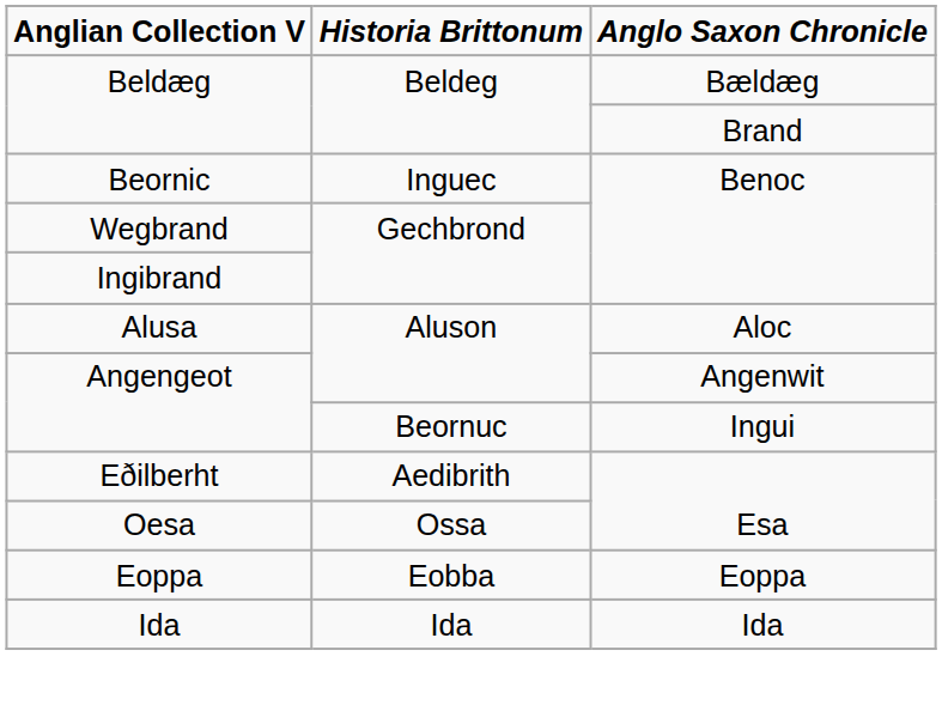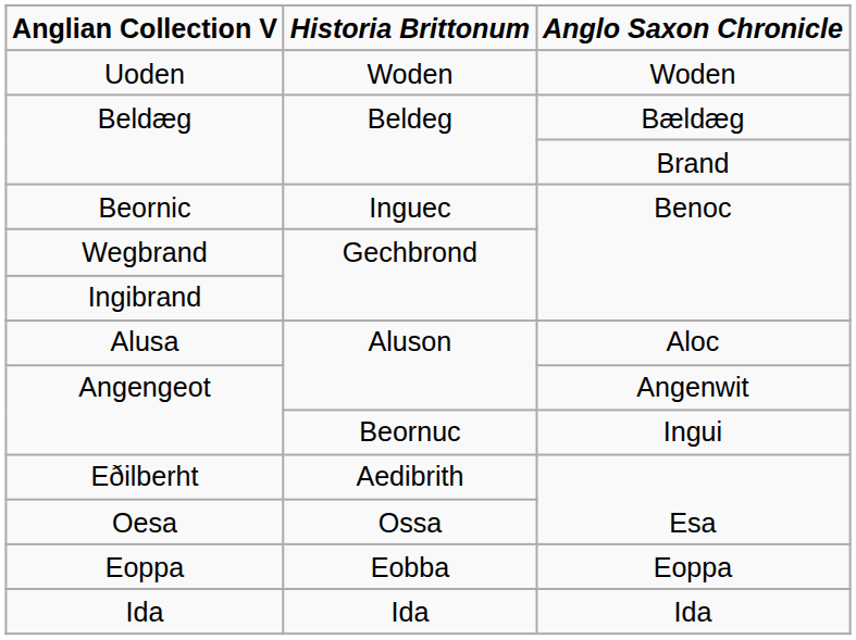 <table class="wikitable" style="font-size: 80%; text-align: center; margin: 0.5em 0px 0.5em 1em;">
 <tr>
 <td><strong>Anglian Collection V</strong></td>
 <td><strong><em>Historia Brittonum</em></strong></td>
 <td><strong><em>Anglo Saxon Chronicle</em></strong></td>
+</tr>
+<tr>
+<td>Uoden</td>
+<td>Woden</td>
+<td>Woden</td>
 </tr>
 <tr>
 <td rowspan=2 valign="top">Beldæg</td>
 <td rowspan=2 valign="top">Beldeg</td>
 <td>Bældæg</td>
 </tr>
 <tr>
 <td>Brand</td>
 </tr>
 <tr>
 <td>Beornic</td>
 <td>Inguec</td>
 <td rowspan=3 valign="top">Benoc</td>
 </tr>
 <tr>
 <td>Wegbrand</td>
 <td rowspan=2 valign="top">Gechbrond</td>
 </tr>
 <tr>
 <td>Ingibrand</td>
 </tr>
 <tr>
 <td>Alusa</td>
 <td rowspan=2 valign="top">Aluson</td>
 <td>Aloc</td>
 </tr>
 <tr>
 <td rowspan=2 valign="top">Angengeot</td>
 <td>Angenwit</td>
 </tr>
 <tr>
 <td>Beornuc</td>
 <td>Ingui</td>
 </tr>
 <tr>
 <td>Eðilberht</td>
 <td>Aedibrith</td>
 <td rowspan=2 valign="bottom">Esa</td>
 </tr>
 <tr>
 <td>Oesa</td>
 <td>Ossa</td>
 </tr>
 <tr>
 <td>Eoppa</td>
 <td>Eobba</td>
 <td>Eoppa</td>
 </tr>
 <tr>
 <td>Ida</td>
 <td>Ida</td>
 <td>Ida</td>
 </tr>
 </table>
